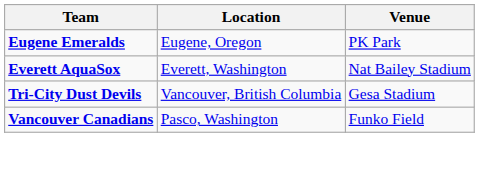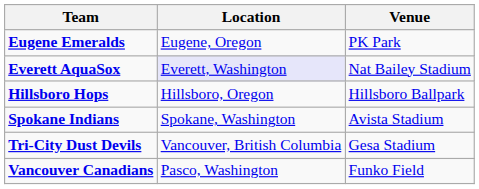 <table class="wikitable" style="font-size:85%">
 <tr>
 <th>Team</th>
 <th>Location</th>
 <th>Venue</th>
 </tr>
 <tr>
 <td><strong><a href='#'>Eugene Emeralds</a></strong></td>
 <td><a href='#'>Eugene, Oregon</a></td>
 <td><a href='#'>PK Park</a></td>
 </tr>
 <tr>
 <td><strong><a href='#'>Everett AquaSox</a></strong></td>
-<td><a href='#'>Everett, Washington</a></td>
+<td style="background: lavender;"><a href='#'>Everett, Washington</a></td>
 <td><a href='#'>Nat Bailey Stadium</a></td>
+</tr>
+<tr>
+<td><strong><a href='#'>Hillsboro Hops</a></strong></td>
+<td><a href='#'>Hillsboro, Oregon</a></td>
+<td><a href='#'>Hillsboro Ballpark</a></td>
+</tr>
+<tr>
+<td><strong><a href='#'>Spokane Indians</a></strong></td>
+<td><a href='#'>Spokane, Washington</a></td>
+<td><a href='#'>Avista Stadium</a></td>
 </tr>
 <tr>
 <td><strong><a href='#'>Tri-City Dust Devils</a></strong></td>
 <td><a href='#'>Vancouver, British Columbia</a></td>
 <td><a href='#'>Gesa Stadium</a></td>
 </tr>
 <tr>
 <td><strong><a href='#'>Vancouver Canadians</a></strong></td>
 <td><a href='#'>Pasco, Washington</a></td>
 <td><a href='#'>Funko Field</a></td>
 </tr>
 </table>
